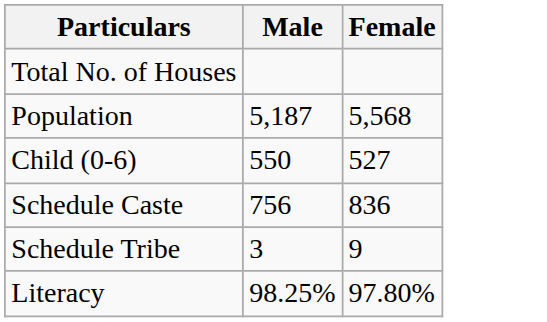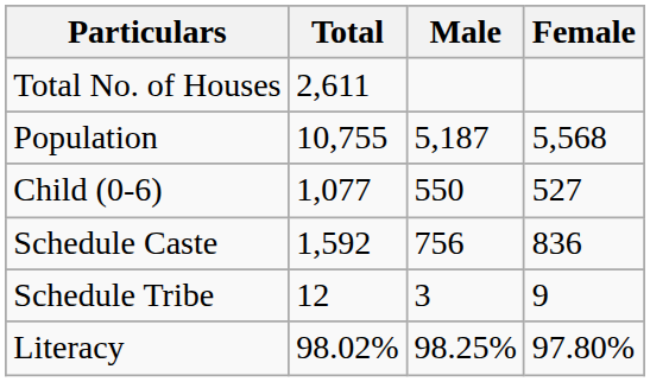 <table class="wikitable">
 <tr>
 <th>Particulars</th>
+<th>Total</th>
 <th>Male</th>
 <th>Female</th>
 </tr>
 <tr>
 <td>Total No. of Houses</td>
+<td>2,611</td>
 <td></td>
 <td></td>
 </tr>
 <tr>
 <td>Population</td>
+<td>10,755</td>
 <td>5,187</td>
 <td>5,568</td>
 </tr>
 <tr>
 <td>Child (0-6)</td>
+<td>1,077</td>
 <td>550</td>
 <td>527</td>
 </tr>
 <tr>
 <td>Schedule Caste</td>
+<td>1,592</td>
 <td>756</td>
 <td>836</td>
 </tr>
 <tr>
 <td>Schedule Tribe</td>
+<td>12</td>
 <td>3</td>
 <td>9</td>
 </tr>
 <tr>
 <td>Literacy</td>
+<td>98.02%</td>
 <td>98.25%</td>
 <td>97.80%</td>
 </tr>
 </table>
